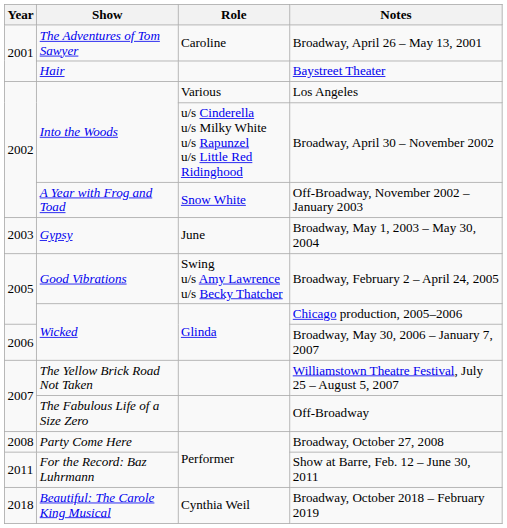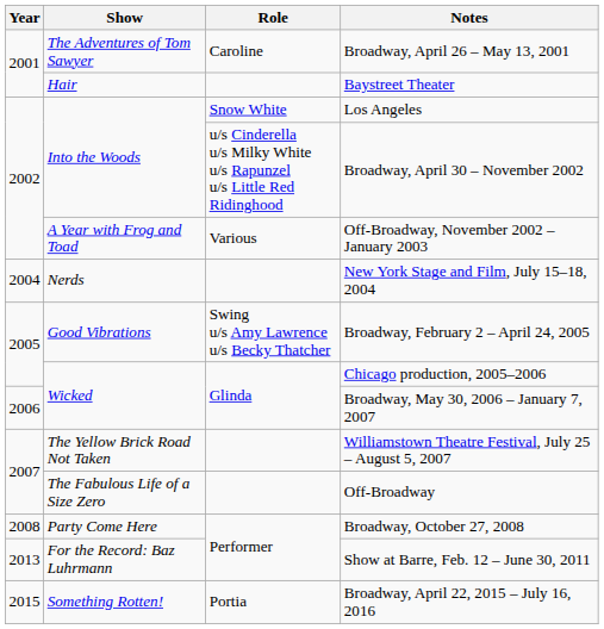 <table class="wikitable">
 <tr>
 <th>Year</th>
 <th>Show</th>
 <th>Role</th>
 <th>Notes</th>
 </tr>
 <tr>
 <td rowspan="2">2001</td>
 <td><em><a href='#'>The Adventures of Tom Sawyer</a></em></td>
 <td>Caroline</td>
 <td>Broadway, April 26 – May 13, 2001</td>
 </tr>
 <tr>
 <td><em><a href='#'>Hair</a></em></td>
 <td></td>
 <td><a href='#'>Baystreet Theater</a></td>
 </tr>
 <tr>
 <td rowspan="3">2002</td>
 <td rowspan="2"><em><a href='#'>Into the Woods</a></em></td>
-<td>Various</td>
+<td><a href='#'>Snow White</a></td>
 <td>Los Angeles</td>
 </tr>
 <tr>
 <td>u/s <a href='#'>Cinderella</a><br>u/s Milky White<br>u/s <a href='#'>Rapunzel</a><br>u/s <a href='#'>Little Red Ridinghood</a></td>
 <td>Broadway, April 30 – November 2002</td>
 </tr>
 <tr>
 <td><em><a href='#'>A Year with Frog and Toad</a></em></td>
-<td><a href='#'>Snow White</a></td>
+<td>Various</td>
 <td>Off-Broadway, November 2002 – January 2003</td>
 </tr>
 <tr>
-<td>2003</td>
-<td><em><a href='#'>Gypsy</a></em></td>
-<td>June</td>
-<td>Broadway, May 1, 2003 – May 30, 2004</td>
+<td>2004</td>
+<td><em>Nerds</em></td>
+<td></td>
+<td><a href='#'>New York Stage and Film</a>, July 15–18, 2004</td>
 </tr>
 <tr>
 <td rowspan="2">2005</td>
 <td><em><a href='#'>Good Vibrations</a></em></td>
 <td>Swing<br>u/s <a href='#'>Amy Lawrence</a><br>u/s <a href='#'>Becky Thatcher</a></td>
 <td>Broadway, February 2 – April 24, 2005</td>
 </tr>
 <tr>
 <td rowspan="2"><em><a href='#'>Wicked</a></em></td>
 <td rowspan="2"><a href='#'>Glinda</a></td>
 <td><a href='#'>Chicago</a> production, 2005–2006</td>
 </tr>
 <tr>
 <td>2006</td>
 <td>Broadway, May 30, 2006 – January 7, 2007</td>
 </tr>
 <tr>
 <td rowspan="2">2007</td>
 <td><em>The Yellow Brick Road Not Taken</em></td>
 <td></td>
 <td><a href='#'>Williamstown Theatre Festival</a>, July 25 – August 5, 2007</td>
 </tr>
 <tr>
 <td><em>The Fabulous Life of a Size Zero</em></td>
 <td></td>
 <td>Off-Broadway</td>
 </tr>
 <tr>
 <td>2008</td>
 <td><em>Party Come Here</em></td>
 <td rowspan="2">Performer</td>
 <td>Broadway, October 27, 2008</td>
 </tr>
 <tr>
-<td>2011</td>
+<td>2013</td>
 <td><em>For the Record: Baz Luhrmann</em></td>
 <td>Show at Barre, Feb. 12 – June 30, 2011</td>
 </tr>
 <tr>
-<td>2018</td>
-<td><em><a href='#'>Beautiful: The Carole King Musical</a></em></td>
-<td>Cynthia Weil</td>
-<td>Broadway, October 2018 – February 2019</td>
+<td>2015</td>
+<td><em><a href='#'>Something Rotten!</a></em></td>
+<td>Portia</td>
+<td>Broadway, April 22, 2015 – July 16, 2016</td>
 </tr>
 </table>
